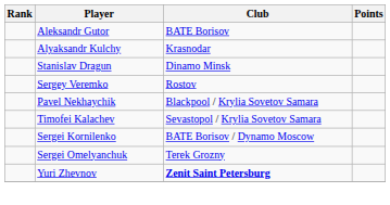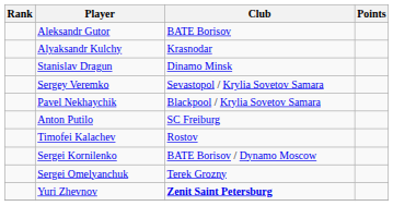 <table class="wikitable" style="font-size:95%;">
 <tr>
 <th>Rank</th>
 <th width="175pt">Player</th>
 <th width="260pt">Club</th>
 <th>Points</th>
 </tr>
 <tr>
 <td></td>
 <td><a href='#'>Aleksandr Gutor</a></td>
 <td> <a href='#'>BATE Borisov</a></td>
 <td></td>
 </tr>
 <tr>
 <td></td>
 <td><a href='#'>Alyaksandr Kulchy</a></td>
 <td> <a href='#'>Krasnodar</a></td>
 <td></td>
 </tr>
 <tr>
 <td></td>
 <td><a href='#'>Stanislav Dragun</a></td>
 <td> <a href='#'>Dinamo Minsk</a></td>
 <td></td>
 </tr>
 <tr>
 <td></td>
 <td><a href='#'>Sergey Veremko</a></td>
-<td> <a href='#'>Rostov</a></td>
+<td> <a href='#'>Sevastopol</a>  /  <a href='#'>Krylia Sovetov Samara</a></td>
 <td></td>
 </tr>
 <tr>
 <td></td>
 <td><a href='#'>Pavel Nekhaychik</a></td>
 <td> <a href='#'>Blackpool</a> /  <a href='#'>Krylia Sovetov Samara</a></td>
 <td></td>
 </tr>
 <tr>
 <td></td>
+<td><a href='#'>Anton Putilo</a></td>
+<td> <a href='#'>SC Freiburg</a></td>
+<td></td>
+</tr>
+<tr>
+<td></td>
 <td><a href='#'>Timofei Kalachev</a></td>
-<td> <a href='#'>Sevastopol</a>  /  <a href='#'>Krylia Sovetov Samara</a></td>
+<td> <a href='#'>Rostov</a></td>
 <td></td>
 </tr>
 <tr>
 <td></td>
 <td><a href='#'>Sergei Kornilenko</a></td>
 <td> <a href='#'>BATE Borisov</a> /  <a href='#'>Dynamo Moscow</a></td>
 <td></td>
 </tr>
 <tr>
 <td></td>
 <td><a href='#'>Sergei Omelyanchuk</a></td>
 <td> <a href='#'>Terek Grozny</a></td>
 <td></td>
 </tr>
 <tr>
 <td></td>
 <td><a href='#'>Yuri Zhevnov</a></td>
 <td><strong> <a href='#'>Zenit Saint Petersburg</a></strong></td>
 <td></td>
 </tr>
 <tr>
 </tr>
 </table>
